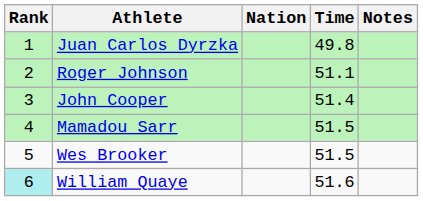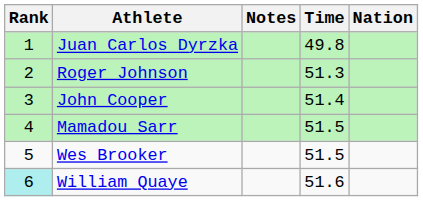 <table class="wikitable sortable" style="text-align:center">
 <tr>
 <th>Rank</th>
 <th>Athlete</th>
+<th>Notes</th>
+<th>Time</th>
 <th>Nation</th>
-<th>Time</th>
-<th>Notes</th>
 </tr>
 <tr bgcolor=bbf3bb>
 <td>1</td>
 <td align="left"><a href='#'>Juan Carlos Dyrzka</a></td>
+<td></td>
+<td>49.8</td>
 <td align="left"></td>
-<td>49.8</td>
-<td></td>
 </tr>
 <tr bgcolor=bbf3bb>
 <td>2</td>
 <td align="left"><a href='#'>Roger Johnson</a></td>
+<td></td>
+<td>51.3</td>
 <td align="left"></td>
-<td>51.1</td>
-<td></td>
 </tr>
 <tr bgcolor=bbf3bb>
 <td>3</td>
 <td align="left"><a href='#'>John Cooper</a></td>
+<td></td>
+<td>51.4</td>
 <td align="left"></td>
-<td>51.4</td>
-<td></td>
 </tr>
 <tr bgcolor=bbf3bb>
 <td>4</td>
 <td align="left"><a href='#'>Mamadou Sarr</a></td>
+<td></td>
+<td>51.5</td>
 <td align="left"></td>
-<td>51.5</td>
-<td></td>
 </tr>
 <tr>
 <td>5</td>
 <td align="left"><a href='#'>Wes Brooker</a></td>
+<td></td>
+<td>51.5</td>
 <td align="left"></td>
-<td>51.5</td>
-<td></td>
 </tr>
 <tr>
 <td style="background: paleturquoise;">6</td>
 <td align="left"><a href='#'>William Quaye</a></td>
+<td></td>
+<td>51.6</td>
 <td align="left"></td>
-<td>51.6</td>
-<td></td>
 </tr>
 </table>
